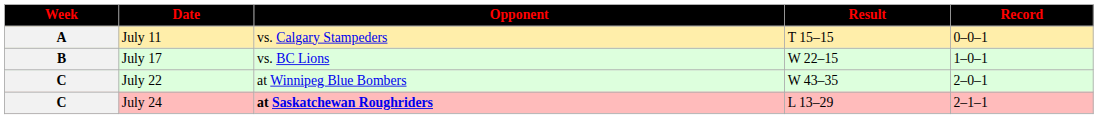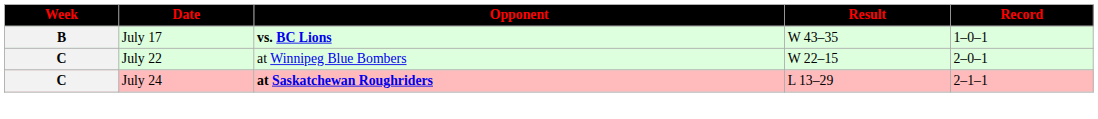 <table class="wikitable" width="80%">
 <tr align="center"  style="background:black;color:red;">
 <td><strong>Week</strong></td>
 <td><strong>Date</strong></td>
 <td><strong>Opponent</strong></td>
 <td><strong>Result</strong></td>
 <td><strong>Record</strong></td>
 </tr>
-<tr style="background:#ffeeaa">
-<th>A</th>
-<td>July 11</td>
-<td>vs. <a href='#'>Calgary Stampeders</a></td>
-<td>T 15–15</td>
-<td>0–0–1</td>
-</tr>
 <tr style="background:#ddffdd">
 <th>B</th>
 <td>July 17</td>
-<td>vs. <a href='#'>BC Lions</a></td>
-<td>W 22–15</td>
+<td><strong>vs. <a href='#'>BC Lions</a></strong></td>
+<td>W 43–35</td>
 <td>1–0–1</td>
 </tr>
 <tr style="background:#ddffdd">
 <th>C</th>
 <td>July 22</td>
 <td>at <a href='#'>Winnipeg Blue Bombers</a></td>
-<td>W 43–35</td>
+<td>W 22–15</td>
 <td>2–0–1</td>
 </tr>
 <tr style="background:#ffbbbb">
 <th>C</th>
 <td>July 24</td>
 <td><strong>at <a href='#'>Saskatchewan Roughriders</a></strong></td>
 <td>L 13–29</td>
 <td>2–1–1</td>
 </tr>
 </table>
